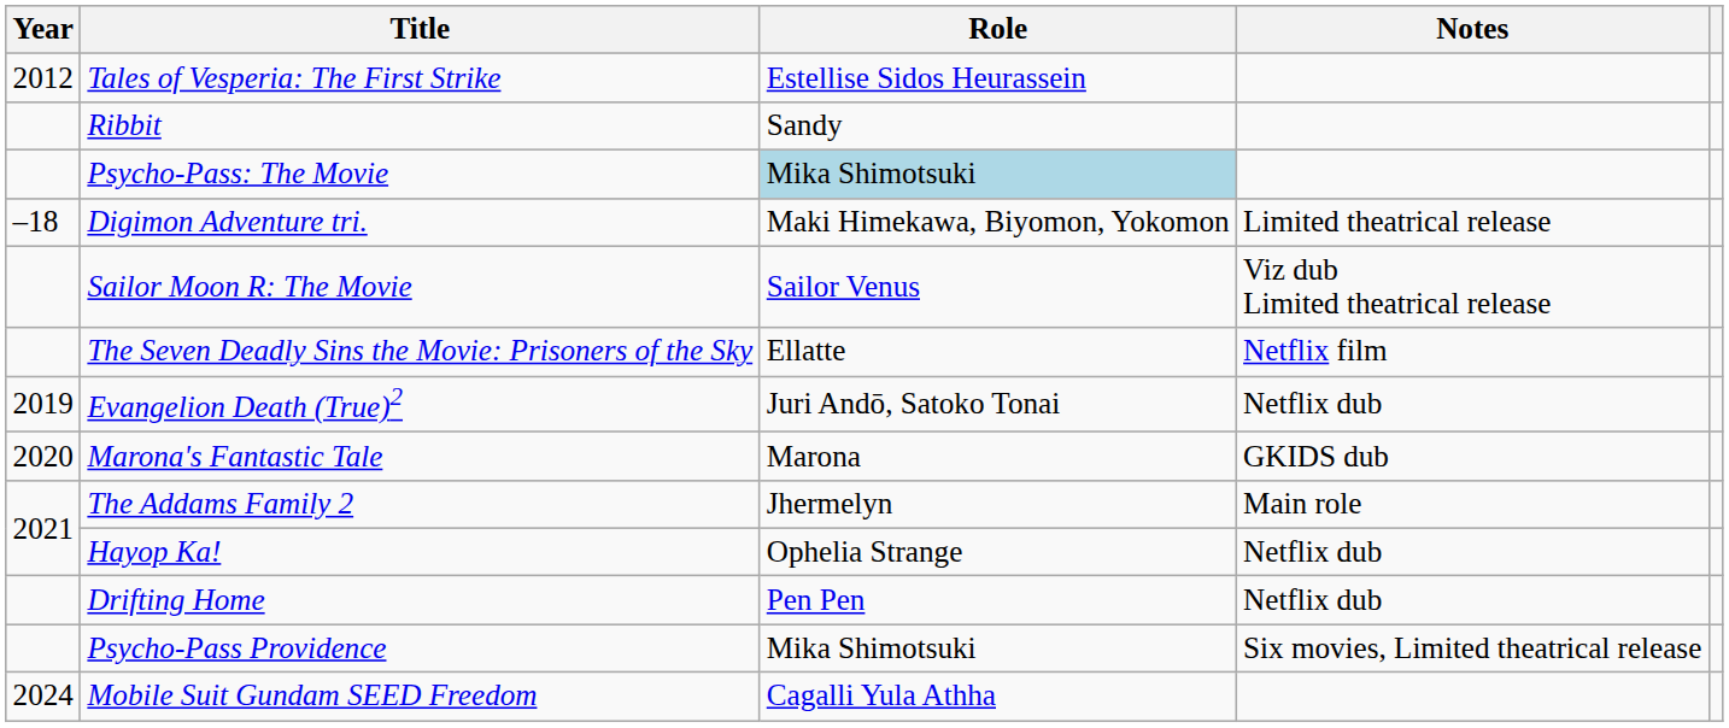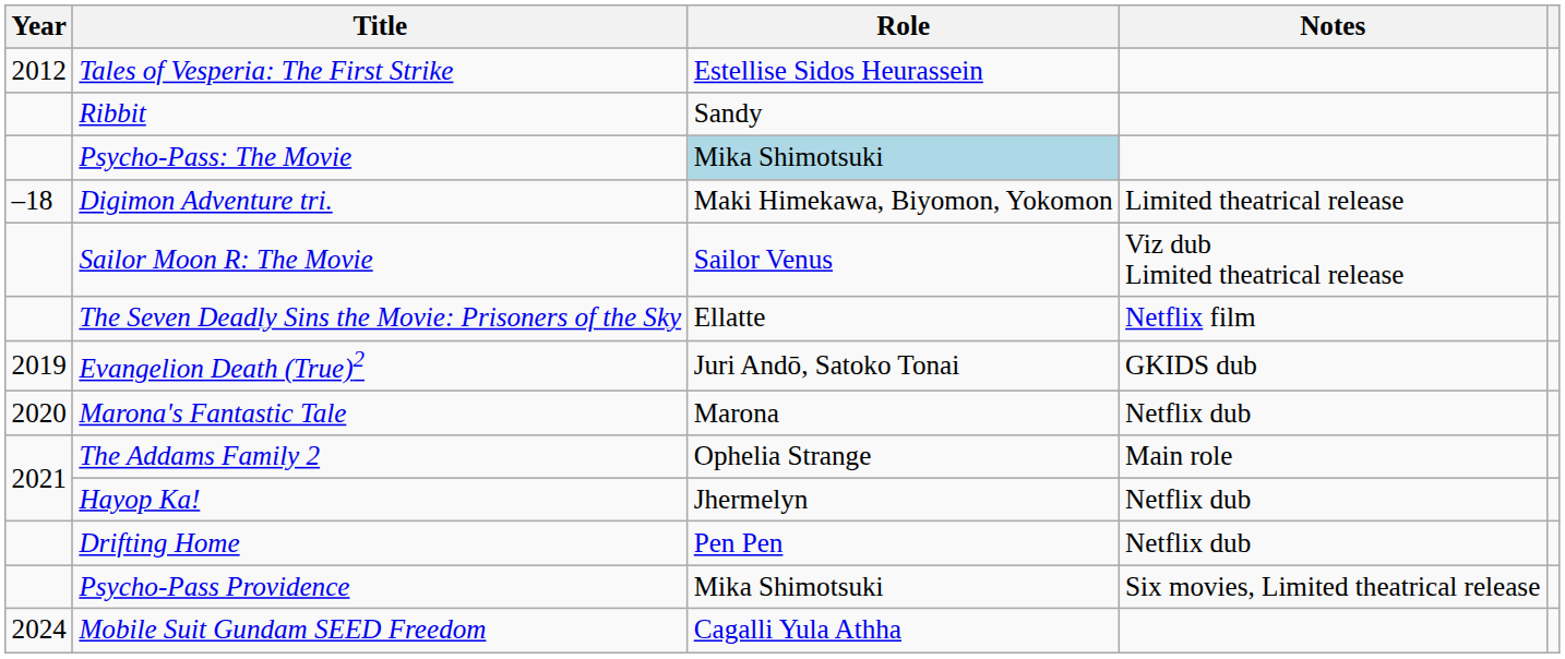 <table class="wikitable sortable plainrowheaders">
 <tr>
 <th>Year</th>
 <th>Title</th>
 <th>Role</th>
 <th class="unsortable">Notes</th>
 <th class="unsortable"></th>
 </tr>
 <tr>
 <td>2012</td>
 <td><em><a href='#'>Tales of Vesperia: The First Strike</a></em></td>
 <td><a href='#'>Estellise Sidos Heurassein</a></td>
 <td></td>
 <td></td>
 </tr>
 <tr>
 <td></td>
 <td><em><a href='#'>Ribbit</a></em></td>
 <td>Sandy</td>
 <td></td>
 <td></td>
 </tr>
 <tr>
 <td></td>
 <td><em><a href='#'>Psycho-Pass: The Movie</a></em></td>
 <td style="background: lightblue;">Mika Shimotsuki</td>
 <td></td>
 <td></td>
 </tr>
 <tr>
 <td>–18</td>
 <td><em><a href='#'>Digimon Adventure tri.</a></em></td>
 <td>Maki Himekawa, Biyomon, Yokomon</td>
 <td>Limited theatrical release</td>
 <td></td>
 </tr>
 <tr>
 <td></td>
 <td><em><a href='#'>Sailor Moon R: The Movie</a></em></td>
 <td><a href='#'>Sailor Venus</a></td>
 <td>Viz dub<br>Limited theatrical release</td>
 <td></td>
 </tr>
 <tr>
 <td></td>
 <td><em><a href='#'>The Seven Deadly Sins the Movie: Prisoners of the Sky</a></em></td>
 <td>Ellatte</td>
 <td><a href='#'>Netflix</a> film</td>
 <td></td>
 </tr>
 <tr>
 <td>2019</td>
 <td><a href='#'><em>Evangelion Death (True)<sup>2</sup></em></a></td>
 <td>Juri Andō, Satoko Tonai</td>
-<td>Netflix dub</td>
+<td>GKIDS dub</td>
 <td><br></td>
 </tr>
 <tr>
 <td>2020</td>
 <td><em><a href='#'>Marona's Fantastic Tale</a></em></td>
 <td>Marona</td>
-<td>GKIDS dub</td>
+<td>Netflix dub</td>
 <td></td>
 </tr>
 <tr>
 <td rowspan="2">2021</td>
 <td><em><a href='#'>The Addams Family 2</a></em></td>
-<td>Jhermelyn</td>
+<td>Ophelia Strange</td>
 <td>Main role</td>
 <td></td>
 </tr>
 <tr>
 <td><em><a href='#'>Hayop Ka!</a></em></td>
-<td>Ophelia Strange</td>
+<td>Jhermelyn</td>
 <td>Netflix dub</td>
 <td></td>
 </tr>
 <tr>
 <td></td>
 <td><em><a href='#'>Drifting Home</a></em></td>
 <td><a href='#'>Pen Pen</a></td>
 <td>Netflix dub</td>
 <td></td>
 </tr>
 <tr>
 <td></td>
 <td><em><a href='#'>Psycho-Pass Providence</a></em></td>
 <td>Mika Shimotsuki</td>
 <td>Six movies, Limited theatrical release</td>
 <td></td>
 </tr>
 <tr>
 <td>2024</td>
 <td><em><a href='#'>Mobile Suit Gundam SEED Freedom</a></em></td>
 <td><a href='#'>Cagalli Yula Athha</a></td>
 <td></td>
 <td></td>
 </tr>
 </table>
